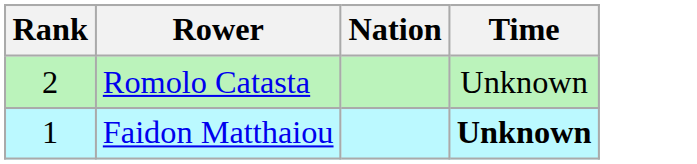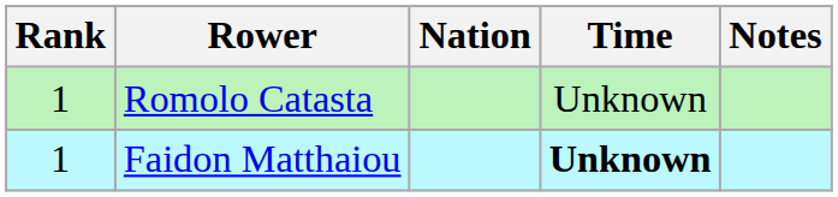 <table class="wikitable sortable" style="text-align:center">
 <tr>
 <th>Rank</th>
 <th>Rower</th>
 <th>Nation</th>
 <th>Time</th>
+<th>Notes</th>
 </tr>
 <tr bgcolor=bbf3bb>
-<td>2</td>
+<td>1</td>
 <td align=left><a href='#'>Romolo Catasta</a></td>
 <td align=left></td>
 <td>Unknown</td>
+<td></td>
 </tr>
 <tr bgcolor=bbf9ff>
 <td>1</td>
 <td align=left><a href='#'>Faidon Matthaiou</a></td>
 <td align=left></td>
 <td><strong>Unknown</strong></td>
+<td></td>
 </tr>
 </table>
